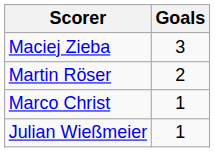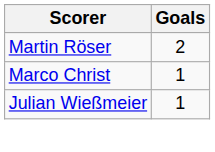 <table class="wikitable">
 <tr>
 <th>Scorer</th>
 <th>Goals</th>
-</tr>
-<tr>
-<td> <a href='#'>Maciej Zieba</a></td>
-<td align=center>3</td>
 </tr>
 <tr>
 <td>  <a href='#'>Martin Röser</a></td>
 <td align=center>2</td>
 </tr>
 <tr>
 <td> <a href='#'>Marco Christ</a></td>
 <td align=center>1</td>
 </tr>
 <tr>
 <td> <a href='#'>Julian Wießmeier</a></td>
 <td align=center>1</td>
 </tr>
 </table>
